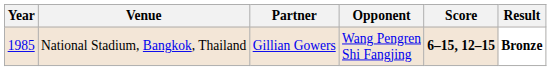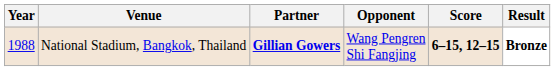 <table class="sortable wikitable" style="font-size: 90%;">
 <tr>
 <th>Year</th>
 <th>Venue</th>
 <th>Partner</th>
 <th>Opponent</th>
 <th>Score</th>
 <th>Result</th>
 </tr>
 <tr style="background:#F3E6D7">
-<td align="center"><a href='#'>1985</a></td>
+<td align="center"><a href='#'>1988</a></td>
 <td align="left">National Stadium, <a href='#'>Bangkok</a>, Thailand</td>
-<td align="left"> <a href='#'>Gillian Gowers</a></td>
+<td align="left"><strong> <a href='#'>Gillian Gowers</a></strong></td>
 <td align="left"> <a href='#'>Wang Pengren</a><br> <a href='#'>Shi Fangjing</a></td>
 <td align="left"><strong>6–15, 12–15</strong></td>
 <td style="text-align:left; background:white"> <strong>Bronze</strong></td>
 </tr>
 </table>
